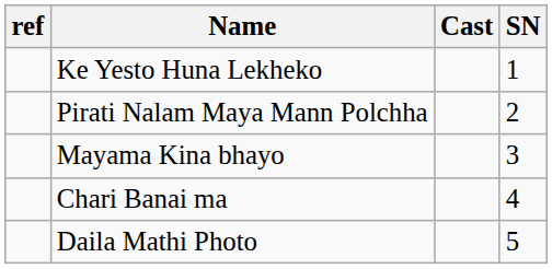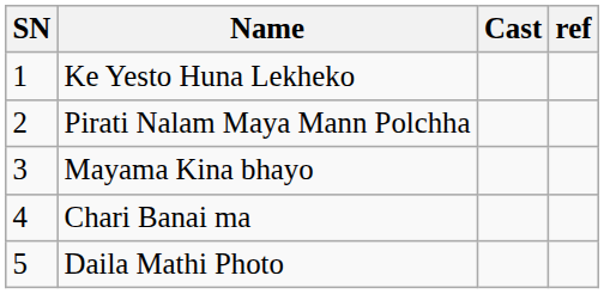 <table class="wikitable sortable">
 <tr>
-<th>ref</th>
+<th>SN</th>
 <th>Name</th>
 <th>Cast</th>
-<th>SN</th>
+<th>ref</th>
 </tr>
 <tr>
-<td></td>
+<td>1</td>
 <td>Ke Yesto Huna Lekheko</td>
 <td></td>
-<td>1</td>
+<td></td>
 </tr>
 <tr>
-<td></td>
+<td>2</td>
 <td>Pirati Nalam Maya Mann Polchha</td>
 <td></td>
-<td>2</td>
+<td></td>
 </tr>
 <tr>
-<td></td>
+<td>3</td>
 <td>Mayama Kina bhayo</td>
 <td></td>
-<td>3</td>
+<td></td>
 </tr>
 <tr>
-<td></td>
+<td>4</td>
 <td>Chari Banai ma</td>
 <td></td>
-<td>4</td>
+<td></td>
 </tr>
 <tr>
-<td></td>
+<td>5</td>
 <td>Daila Mathi Photo</td>
 <td></td>
-<td>5</td>
+<td></td>
 </tr>
 </table>
